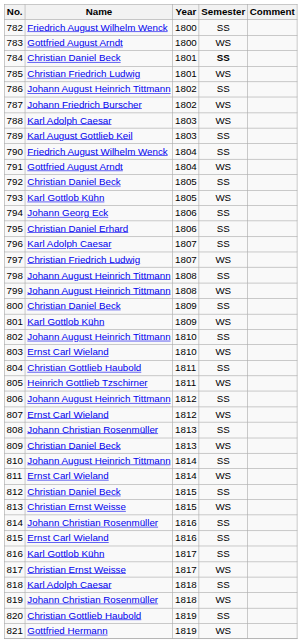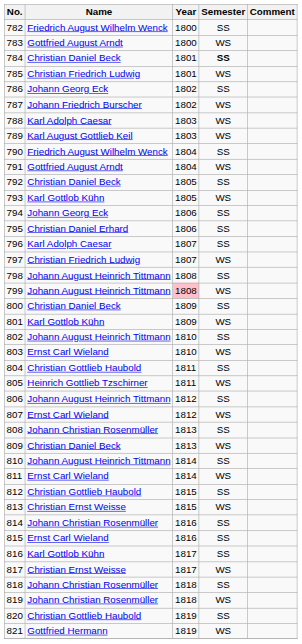 <table class="wikitable">
 <tr>
 <th bgcolor="silver">No.</th>
 <th bgcolor="silver">Name</th>
 <th bgcolor="silver">Year</th>
 <th bgcolor="silver">Semester</th>
 <th bgcolor="silver">Comment</th>
 </tr>
 <tr>
 <td>782</td>
 <td><a href='#'>Friedrich August Wilhelm Wenck</a></td>
 <td>1800</td>
 <td align="center">SS</td>
 <td></td>
 </tr>
 <tr>
 <td>783</td>
 <td><a href='#'>Gottfried August Arndt</a></td>
 <td>1800</td>
 <td align="center">WS</td>
 <td></td>
 </tr>
 <tr>
 <td>784</td>
 <td><a href='#'>Christian Daniel Beck</a></td>
 <td>1801</td>
 <td align="center"><strong>SS</strong></td>
 <td></td>
 </tr>
 <tr>
 <td>785</td>
 <td><a href='#'>Christian Friedrich Ludwig</a></td>
 <td>1801</td>
 <td align="center">WS</td>
 <td></td>
 </tr>
 <tr>
 <td>786</td>
-<td><a href='#'>Johann August Heinrich Tittmann</a></td>
+<td><a href='#'>Johann Georg Eck</a></td>
 <td>1802</td>
 <td align="center">SS</td>
 <td></td>
 </tr>
 <tr>
 <td>787</td>
 <td><a href='#'>Johann Friedrich Burscher</a></td>
 <td>1802</td>
 <td align="center">WS</td>
 <td></td>
 </tr>
 <tr>
 <td>788</td>
 <td><a href='#'>Karl Adolph Caesar</a></td>
 <td>1803</td>
 <td align="center">WS</td>
 <td></td>
 </tr>
 <tr>
 <td>789</td>
 <td><a href='#'>Karl August Gottlieb Keil</a></td>
 <td>1803</td>
-<td align="center">SS</td>
+<td align="center">WS</td>
 <td></td>
 </tr>
 <tr>
 <td>790</td>
 <td><a href='#'>Friedrich August Wilhelm Wenck</a></td>
 <td>1804</td>
 <td align="center">SS</td>
 <td></td>
 </tr>
 <tr>
 <td>791</td>
 <td><a href='#'>Gottfried August Arndt</a></td>
 <td>1804</td>
 <td align="center">WS</td>
 <td></td>
 </tr>
 <tr>
 <td>792</td>
 <td><a href='#'>Christian Daniel Beck</a></td>
 <td>1805</td>
 <td align="center">SS</td>
 <td></td>
 </tr>
 <tr>
 <td>793</td>
 <td><a href='#'>Karl Gottlob Kühn</a></td>
 <td>1805</td>
 <td align="center">WS</td>
 <td></td>
 </tr>
 <tr>
 <td>794</td>
 <td><a href='#'>Johann Georg Eck</a></td>
 <td>1806</td>
 <td align="center">SS</td>
 <td></td>
 </tr>
 <tr>
 <td>795</td>
 <td><a href='#'>Christian Daniel Erhard</a></td>
 <td>1806</td>
 <td align="center">SS</td>
 <td></td>
 </tr>
 <tr>
 <td>796</td>
 <td><a href='#'>Karl Adolph Caesar</a></td>
 <td>1807</td>
 <td align="center">SS</td>
 <td></td>
 </tr>
 <tr>
 <td>797</td>
 <td><a href='#'>Christian Friedrich Ludwig</a></td>
 <td>1807</td>
 <td align="center">WS</td>
 <td></td>
 </tr>
 <tr>
 <td>798</td>
 <td><a href='#'>Johann August Heinrich Tittmann</a></td>
 <td>1808</td>
 <td align="center">SS</td>
 <td></td>
 </tr>
 <tr>
 <td>799</td>
 <td><a href='#'>Johann August Heinrich Tittmann</a></td>
-<td>1808</td>
+<td style="background: pink;">1808</td>
 <td align="center">WS</td>
 <td></td>
 </tr>
 <tr>
 <td>800</td>
 <td><a href='#'>Christian Daniel Beck</a></td>
 <td>1809</td>
 <td align="center">SS</td>
 <td></td>
 </tr>
 <tr>
 <td>801</td>
 <td><a href='#'>Karl Gottlob Kühn</a></td>
 <td>1809</td>
 <td align="center">WS</td>
 <td></td>
 </tr>
 <tr>
 <td>802</td>
 <td><a href='#'>Johann August Heinrich Tittmann</a></td>
 <td>1810</td>
 <td align="center">SS</td>
 <td></td>
 </tr>
 <tr>
 <td>803</td>
 <td><a href='#'>Ernst Carl Wieland</a></td>
 <td>1810</td>
 <td align="center">WS</td>
 <td></td>
 </tr>
 <tr>
 <td>804</td>
 <td><a href='#'>Christian Gottlieb Haubold</a></td>
 <td>1811</td>
 <td align="center">SS</td>
 <td></td>
 </tr>
 <tr>
 <td>805</td>
 <td><a href='#'>Heinrich Gottlieb Tzschirner</a></td>
 <td>1811</td>
 <td align="center">WS</td>
 <td></td>
 </tr>
 <tr>
 <td>806</td>
 <td><a href='#'>Johann August Heinrich Tittmann</a></td>
 <td>1812</td>
 <td align="center">SS</td>
 <td></td>
 </tr>
 <tr>
 <td>807</td>
 <td><a href='#'>Ernst Carl Wieland</a></td>
 <td>1812</td>
 <td align="center">WS</td>
 <td></td>
 </tr>
 <tr>
 <td>808</td>
 <td><a href='#'>Johann Christian Rosenmüller</a></td>
 <td>1813</td>
 <td align="center">SS</td>
 <td></td>
 </tr>
 <tr>
 <td>809</td>
 <td><a href='#'>Christian Daniel Beck</a></td>
 <td>1813</td>
 <td align="center">WS</td>
 <td></td>
 </tr>
 <tr>
 <td>810</td>
 <td><a href='#'>Johann August Heinrich Tittmann</a></td>
 <td>1814</td>
 <td align="center">SS</td>
 <td></td>
 </tr>
 <tr>
 <td>811</td>
 <td><a href='#'>Ernst Carl Wieland</a></td>
 <td>1814</td>
 <td align="center">WS</td>
 <td></td>
 </tr>
 <tr>
 <td>812</td>
-<td><a href='#'>Christian Daniel Beck</a></td>
+<td><a href='#'>Christian Gottlieb Haubold</a></td>
 <td>1815</td>
 <td align="center">SS</td>
 <td></td>
 </tr>
 <tr>
 <td>813</td>
 <td><a href='#'>Christian Ernst Weisse</a></td>
 <td>1815</td>
 <td align="center">WS</td>
 <td></td>
 </tr>
 <tr>
 <td>814</td>
 <td><a href='#'>Johann Christian Rosenmüller</a></td>
 <td>1816</td>
 <td align="center">SS</td>
 <td></td>
 </tr>
 <tr>
 <td>815</td>
 <td><a href='#'>Ernst Carl Wieland</a></td>
 <td>1816</td>
 <td align="center">SS</td>
 <td></td>
 </tr>
 <tr>
 <td>816</td>
 <td><a href='#'>Karl Gottlob Kühn</a></td>
 <td>1817</td>
 <td align="center">SS</td>
 <td></td>
 </tr>
 <tr>
 <td>817</td>
 <td><a href='#'>Christian Ernst Weisse</a></td>
 <td>1817</td>
 <td align="center">WS</td>
 <td></td>
 </tr>
 <tr>
 <td>818</td>
-<td><a href='#'>Karl Adolph Caesar</a></td>
+<td><a href='#'>Johann Christian Rosenmüller</a></td>
 <td>1818</td>
 <td align="center">SS</td>
 <td></td>
 </tr>
 <tr>
 <td>819</td>
 <td><a href='#'>Johann Christian Rosenmüller</a></td>
 <td>1818</td>
 <td align="center">WS</td>
 <td></td>
 </tr>
 <tr>
 <td>820</td>
 <td><a href='#'>Christian Gottlieb Haubold</a></td>
 <td>1819</td>
 <td align="center">SS</td>
 <td></td>
 </tr>
 <tr>
 <td>821</td>
 <td><a href='#'>Gottfried Hermann</a></td>
 <td>1819</td>
 <td align="center">WS</td>
 <td></td>
 </tr>
 <tr>
 </tr>
 </table>
